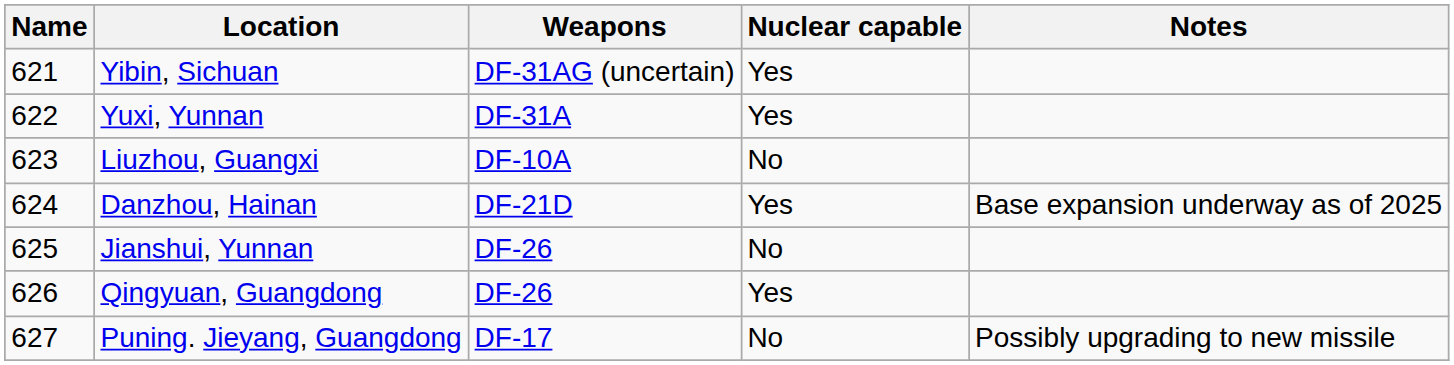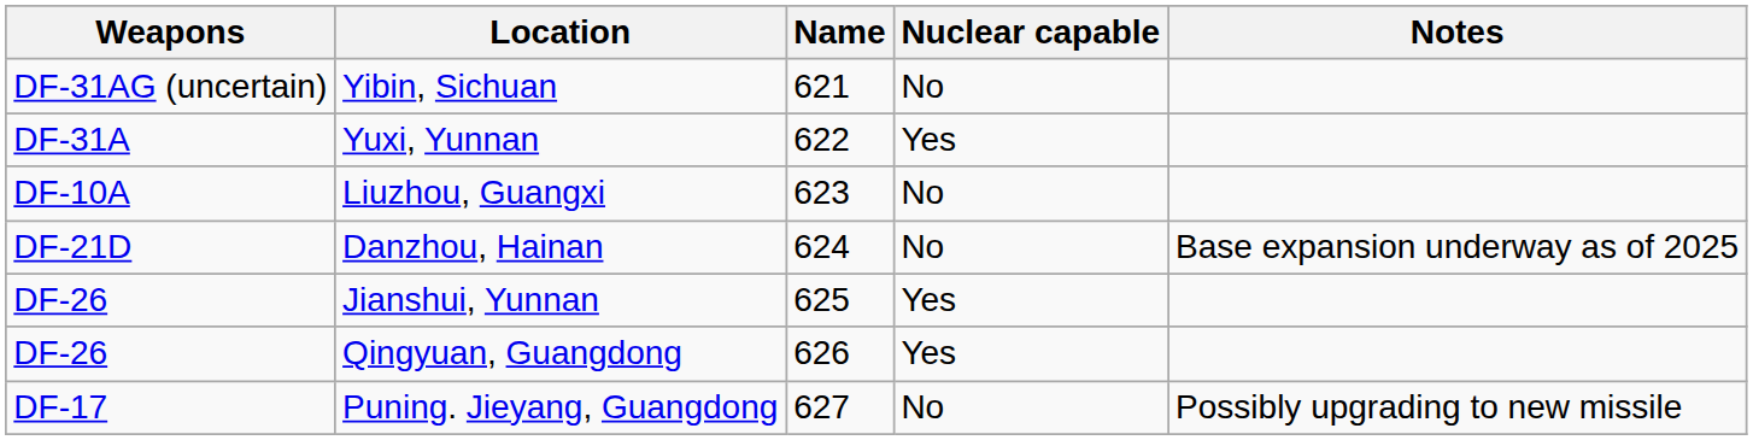 <table class="wikitable">
 <tr>
+<th>Weapons</th>
+<th>Location</th>
 <th>Name</th>
-<th>Location</th>
-<th>Weapons</th>
 <th>Nuclear capable</th>
 <th>Notes</th>
 </tr>
 <tr>
+<td><a href='#'>DF-31AG</a> (uncertain)</td>
+<td><a href='#'>Yibin</a>, <a href='#'>Sichuan</a></td>
 <td>621</td>
-<td><a href='#'>Yibin</a>, <a href='#'>Sichuan</a></td>
-<td><a href='#'>DF-31AG</a> (uncertain)</td>
+<td>No</td>
+<td></td>
+</tr>
+<tr>
+<td><a href='#'>DF-31A</a></td>
+<td><a href='#'>Yuxi</a>, <a href='#'>Yunnan</a></td>
+<td>622</td>
 <td>Yes</td>
 <td></td>
 </tr>
 <tr>
-<td>622</td>
-<td><a href='#'>Yuxi</a>, <a href='#'>Yunnan</a></td>
-<td><a href='#'>DF-31A</a></td>
+<td><a href='#'>DF-10A</a></td>
+<td><a href='#'>Liuzhou</a>, <a href='#'>Guangxi</a></td>
+<td>623</td>
+<td>No</td>
+<td></td>
+</tr>
+<tr>
+<td><a href='#'>DF-21D</a></td>
+<td><a href='#'>Danzhou</a>, <a href='#'>Hainan</a></td>
+<td>624</td>
+<td>No</td>
+<td>Base expansion underway as of 2025</td>
+</tr>
+<tr>
+<td><a href='#'>DF-26</a></td>
+<td><a href='#'>Jianshui</a>, <a href='#'>Yunnan</a></td>
+<td>625</td>
 <td>Yes</td>
 <td></td>
 </tr>
 <tr>
-<td>623</td>
-<td><a href='#'>Liuzhou</a>, <a href='#'>Guangxi</a></td>
-<td><a href='#'>DF-10A</a></td>
-<td>No</td>
-<td></td>
-</tr>
-<tr>
-<td>624</td>
-<td><a href='#'>Danzhou</a>, <a href='#'>Hainan</a></td>
-<td><a href='#'>DF-21D</a></td>
-<td>Yes</td>
-<td>Base expansion underway as of 2025</td>
-</tr>
-<tr>
-<td>625</td>
-<td><a href='#'>Jianshui</a>, <a href='#'>Yunnan</a></td>
 <td><a href='#'>DF-26</a></td>
-<td>No</td>
-<td></td>
-</tr>
-<tr>
+<td><a href='#'>Qingyuan</a>, <a href='#'>Guangdong</a></td>
 <td>626</td>
-<td><a href='#'>Qingyuan</a>, <a href='#'>Guangdong</a></td>
-<td><a href='#'>DF-26</a></td>
 <td>Yes</td>
 <td></td>
 </tr>
 <tr>
+<td><a href='#'>DF-17</a></td>
+<td><a href='#'>Puning</a>. <a href='#'>Jieyang</a>, <a href='#'>Guangdong</a></td>
 <td>627</td>
-<td><a href='#'>Puning</a>. <a href='#'>Jieyang</a>, <a href='#'>Guangdong</a></td>
-<td><a href='#'>DF-17</a></td>
 <td>No</td>
 <td>Possibly upgrading to new missile</td>
 </tr>
 </table>
